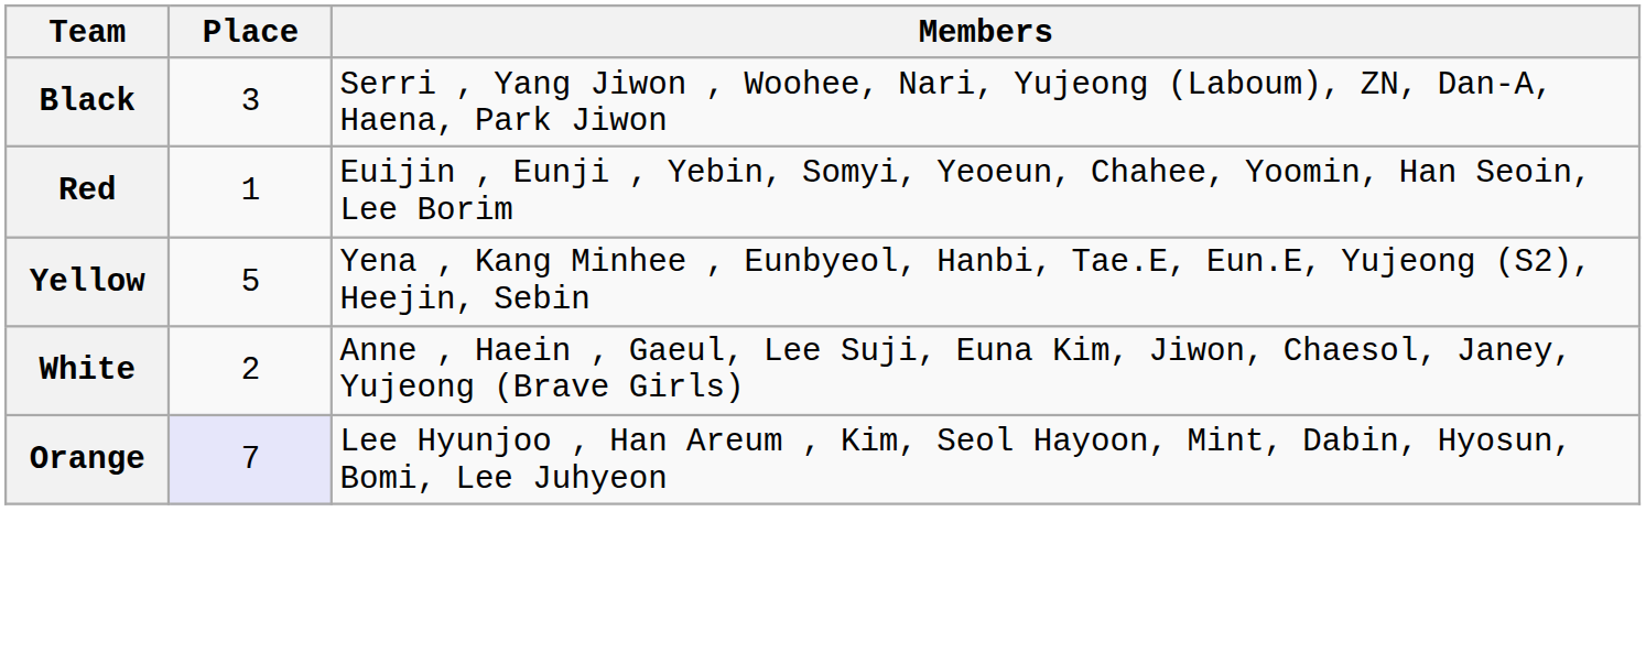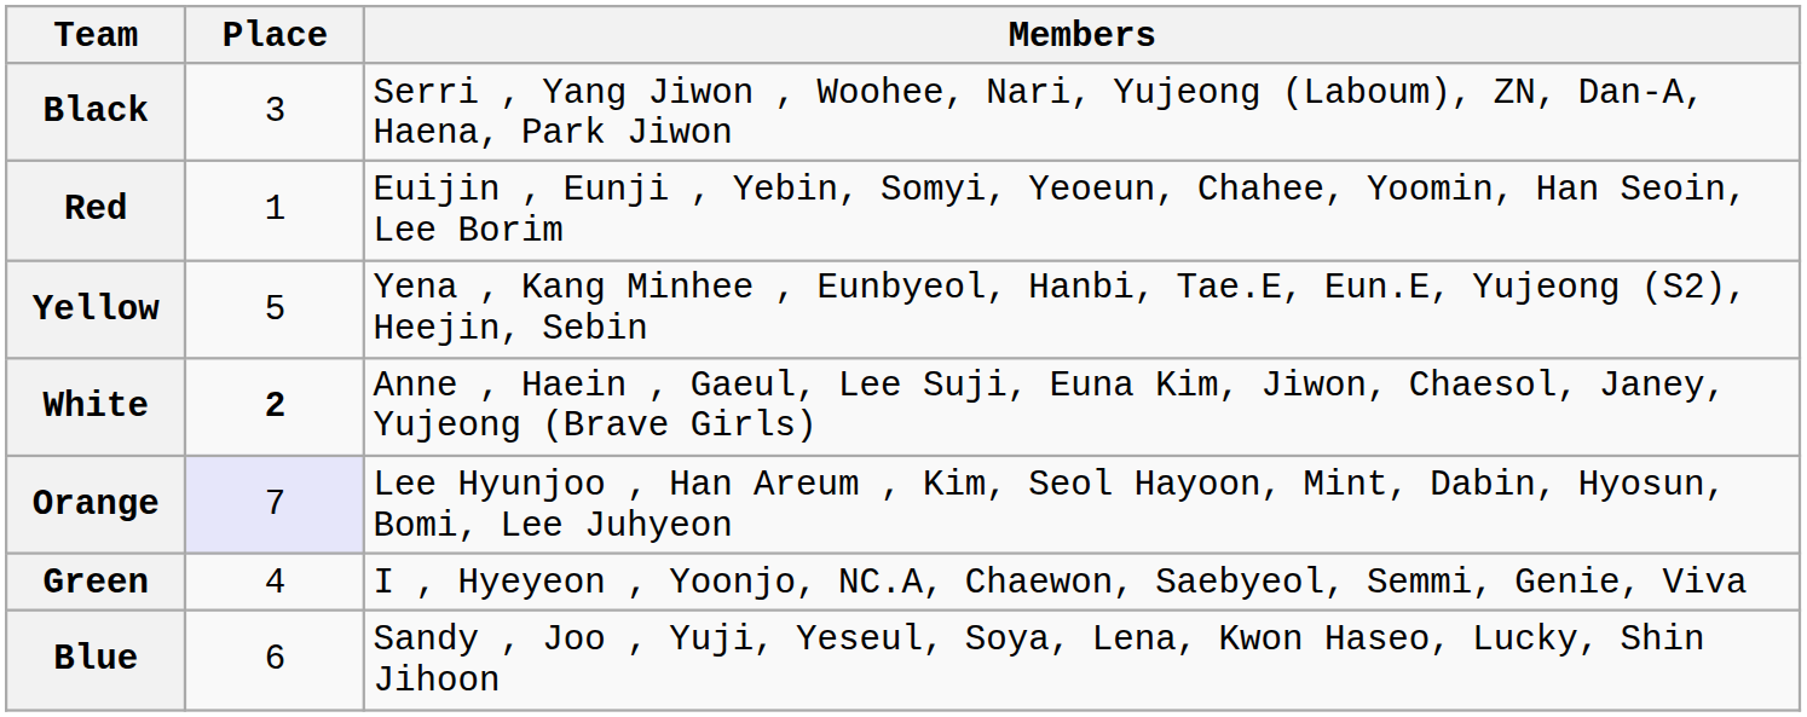 <table class="wikitable sortable" style="text-align:center; width:75%;">
 <tr>
 <th scope="col" style="width:10%;">Team</th>
 <th scope="col" style="width:10%;">Place</th>
 <th scope="col" class="unsortable">Members</th>
 </tr>
 <tr>
 <th>Black</th>
 <td>3</td>
 <td style="text-align:left;">Serri , Yang Jiwon , Woohee, Nari, Yujeong (Laboum), ZN, Dan-A, Haena, Park Jiwon</td>
 </tr>
 <tr>
 <th>Red</th>
 <td>1</td>
 <td style="text-align:left;">Euijin , Eunji , Yebin, Somyi, Yeoeun, Chahee, Yoomin, Han Seoin, Lee Borim</td>
 </tr>
 <tr>
 <th>Yellow</th>
 <td>5</td>
 <td style="text-align:left;">Yena , Kang Minhee , Eunbyeol, Hanbi, Tae.E, Eun.E, Yujeong (S2), Heejin, Sebin</td>
 </tr>
 <tr>
 <th>White</th>
-<td>2</td>
+<td><strong>2</strong></td>
 <td style="text-align:left;">Anne , Haein , Gaeul, Lee Suji, Euna Kim, Jiwon, Chaesol, Janey, Yujeong (Brave Girls)</td>
 </tr>
 <tr>
 <th>Orange</th>
 <td style="background: lavender;">7</td>
 <td style="text-align:left;">Lee Hyunjoo , Han Areum , Kim, Seol Hayoon, Mint, Dabin, Hyosun, Bomi, Lee Juhyeon</td>
 </tr>
+<tr>
+<th>Green</th>
+<td>4</td>
+<td style="text-align:left;">I , Hyeyeon , Yoonjo, NC.A, Chaewon, Saebyeol, Semmi, Genie, Viva</td>
+</tr>
+<tr>
+<th>Blue</th>
+<td>6</td>
+<td style="text-align:left;">Sandy , Joo , Yuji, Yeseul, Soya, Lena, Kwon Haseo, Lucky, Shin Jihoon</td>
+</tr>
 </table>
